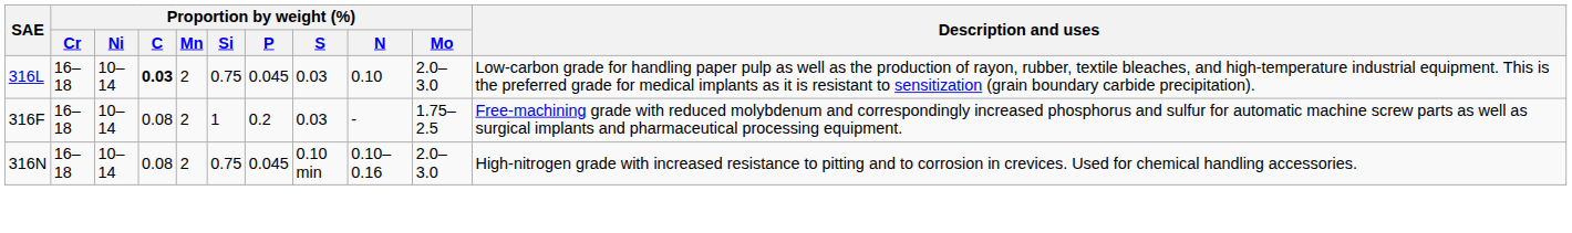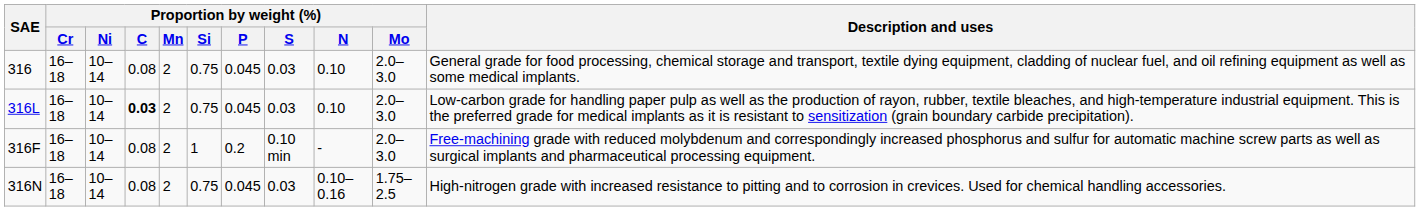 <table class="wikitable">
 <tr>
 <th rowspan=2>SAE</th>
 <th colspan=9>Proportion by weight (%)</th>
 <th rowspan=2>Description and uses</th>
 </tr>
 <tr>
 <th><a href='#'>Cr</a></th>
 <th><a href='#'>Ni</a></th>
 <th><a href='#'>C</a></th>
 <th><a href='#'>Mn</a></th>
 <th><a href='#'>Si</a></th>
 <th><a href='#'>P</a></th>
 <th><a href='#'>S</a></th>
 <th><a href='#'>N</a></th>
 <th><a href='#'>Mo</a></th>
+</tr>
+<tr>
+<td>316</td>
+<td>16–18</td>
+<td>10–14</td>
+<td>0.08</td>
+<td>2</td>
+<td>0.75</td>
+<td>0.045</td>
+<td>0.03</td>
+<td>0.10</td>
+<td>2.0–3.0</td>
+<td>General grade for food processing, chemical storage and transport, textile dying equipment, cladding of nuclear fuel, and oil refining equipment as well as some medical implants.</td>
 </tr>
 <tr>
 <td><a href='#'>316L</a></td>
 <td>16–18</td>
 <td>10–14</td>
 <td><strong>0.03</strong></td>
 <td>2</td>
 <td>0.75</td>
 <td>0.045</td>
 <td>0.03</td>
 <td>0.10</td>
 <td>2.0–3.0</td>
 <td>Low-carbon grade for handling paper pulp as well as the production of rayon, rubber, textile bleaches, and high-temperature industrial equipment.  This is the preferred grade for medical implants as it is resistant to <a href='#'>sensitization</a> (grain boundary carbide precipitation).</td>
 </tr>
 <tr>
 <td>316F</td>
 <td>16–18</td>
 <td>10–14</td>
 <td>0.08</td>
 <td>2</td>
 <td>1</td>
 <td>0.2</td>
-<td>0.03</td>
+<td>0.10 min</td>
 <td>-</td>
-<td>1.75–2.5</td>
+<td>2.0–3.0</td>
 <td><a href='#'>Free-machining</a> grade with reduced molybdenum and correspondingly increased phosphorus and sulfur for automatic machine screw parts as well as surgical implants and pharmaceutical processing equipment.</td>
 </tr>
 <tr>
 <td>316N</td>
 <td>16–18</td>
 <td>10–14</td>
 <td>0.08</td>
 <td>2</td>
 <td>0.75</td>
 <td>0.045</td>
-<td>0.10 min</td>
+<td>0.03</td>
 <td>0.10–0.16</td>
-<td>2.0–3.0</td>
+<td>1.75–2.5</td>
 <td>High-nitrogen grade with increased resistance to pitting and to corrosion in crevices.  Used for chemical handling accessories.</td>
 </tr>
 </table>
